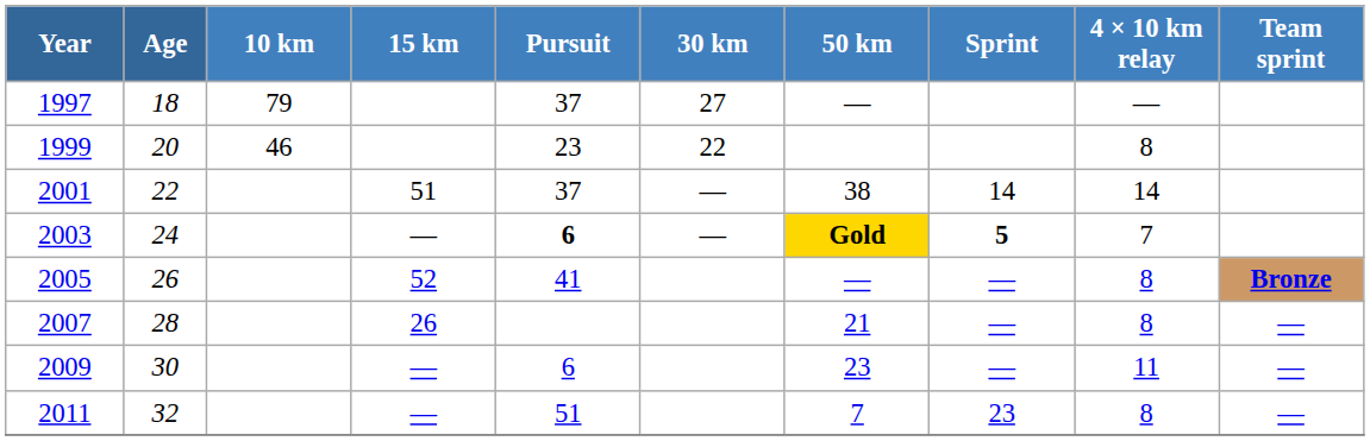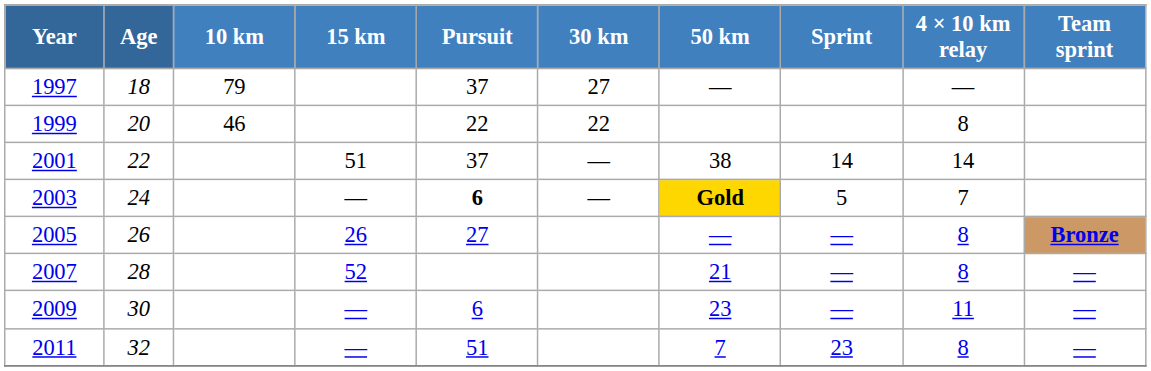 <table class="wikitable" style="font-size:95%; text-align:center; border:grey solid 1px; border-collapse:collapse; background:#ffffff;">
 <tr>
 <th style="background-color:#369; color:white; width:60px;"> Year </th>
 <th style="background-color:#369; color:white; width:40px;"> Age </th>
 <th style="background-color:#4180be; color:white; width:75px;"> 10 km </th>
 <th style="background-color:#4180be; color:white; width:75px;"> 15 km </th>
 <th style="background-color:#4180be; color:white; width:75px;"> Pursuit </th>
 <th style="background-color:#4180be; color:white; width:75px;"> 30 km </th>
 <th style="background-color:#4180be; color:white; width:75px;"> 50 km </th>
 <th style="background-color:#4180be; color:white; width:75px;"> Sprint </th>
 <th style="background-color:#4180be; color:white; width:75px;"> 4 × 10 km <br> relay </th>
 <th style="background-color:#4180be; color:white; width:75px;"> Team <br> sprint </th>
 </tr>
 <tr>
 <td><a href='#'>1997</a></td>
 <td><em>18</em></td>
 <td>79</td>
 <td></td>
 <td>37</td>
 <td>27</td>
 <td>—</td>
 <td></td>
 <td>—</td>
 <td></td>
 </tr>
 <tr>
 <td><a href='#'>1999</a></td>
 <td><em>20</em></td>
 <td>46</td>
 <td></td>
-<td>23</td>
+<td>22</td>
 <td>22</td>
 <td></td>
 <td></td>
 <td>8</td>
 <td></td>
 </tr>
 <tr>
 <td><a href='#'>2001</a></td>
 <td><em>22</em></td>
 <td></td>
 <td>51</td>
 <td>37</td>
 <td>—</td>
 <td>38</td>
 <td>14</td>
 <td>14</td>
 <td></td>
 </tr>
 <tr>
 <td><a href='#'>2003</a></td>
 <td><em>24</em></td>
 <td></td>
 <td>—</td>
 <td><strong>6</strong></td>
 <td>—</td>
 <td style="background:gold;"><strong>Gold</strong></td>
-<td><strong>5</strong></td>
+<td>5</td>
 <td>7</td>
 <td></td>
 </tr>
 <tr>
 <td><a href='#'>2005</a></td>
 <td><em>26</em></td>
 <td></td>
-<td><a href='#'>52</a></td>
-<td><a href='#'>41</a></td>
+<td><a href='#'>26</a></td>
+<td><a href='#'>27</a></td>
 <td></td>
 <td><a href='#'>—</a></td>
 <td><a href='#'>—</a></td>
 <td><a href='#'>8</a></td>
 <td style="background:#c96;"><a href='#'><strong>Bronze</strong></a></td>
 </tr>
 <tr>
 <td><a href='#'>2007</a></td>
 <td><em>28</em></td>
 <td></td>
-<td><a href='#'>26</a></td>
+<td><a href='#'>52</a></td>
 <td><a href='#'></a></td>
 <td></td>
 <td><a href='#'>21</a></td>
 <td><a href='#'>—</a></td>
 <td><a href='#'>8</a></td>
 <td><a href='#'>—</a></td>
 </tr>
 <tr>
 <td><a href='#'>2009</a></td>
 <td><em>30</em></td>
 <td></td>
 <td><a href='#'>—</a></td>
 <td><a href='#'>6</a></td>
 <td></td>
 <td><a href='#'>23</a></td>
 <td><a href='#'>—</a></td>
 <td><a href='#'>11</a></td>
 <td><a href='#'>—</a></td>
 </tr>
 <tr>
 <td><a href='#'>2011</a></td>
 <td><em>32</em></td>
 <td></td>
 <td><a href='#'>—</a></td>
 <td><a href='#'>51</a></td>
 <td></td>
 <td><a href='#'>7</a></td>
 <td><a href='#'>23</a></td>
 <td><a href='#'>8</a></td>
 <td><a href='#'>—</a></td>
 </tr>
 <tr>
 </tr>
 </table>
